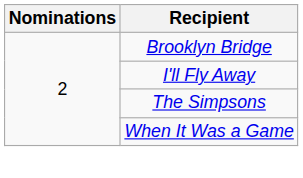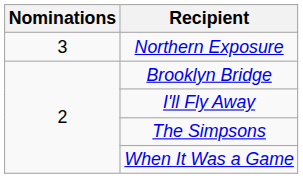 <table class="wikitable sortable" rowspan="2" style="text-align:center;" background: #f6e39c;>
 <tr>
 <th scope="col" style="width:55px;">Nominations</th>
 <th scope="col" style="text-align:center;">Recipient</th>
+</tr>
+<tr>
+<td rowspan="1" style="text-align:center">3</td>
+<td><em><a href='#'>Northern Exposure</a></em></td>
 </tr>
 <tr>
 <td rowspan="4" style="text-align:center">2</td>
 <td><em><a href='#'>Brooklyn Bridge</a></em></td>
 </tr>
 <tr>
 <td><em><a href='#'>I'll Fly Away</a></em></td>
 </tr>
 <tr>
 <td><em><a href='#'>The Simpsons</a></em></td>
 </tr>
 <tr>
 <td><em><a href='#'>When It Was a Game</a></em></td>
 </tr>
 </table>
